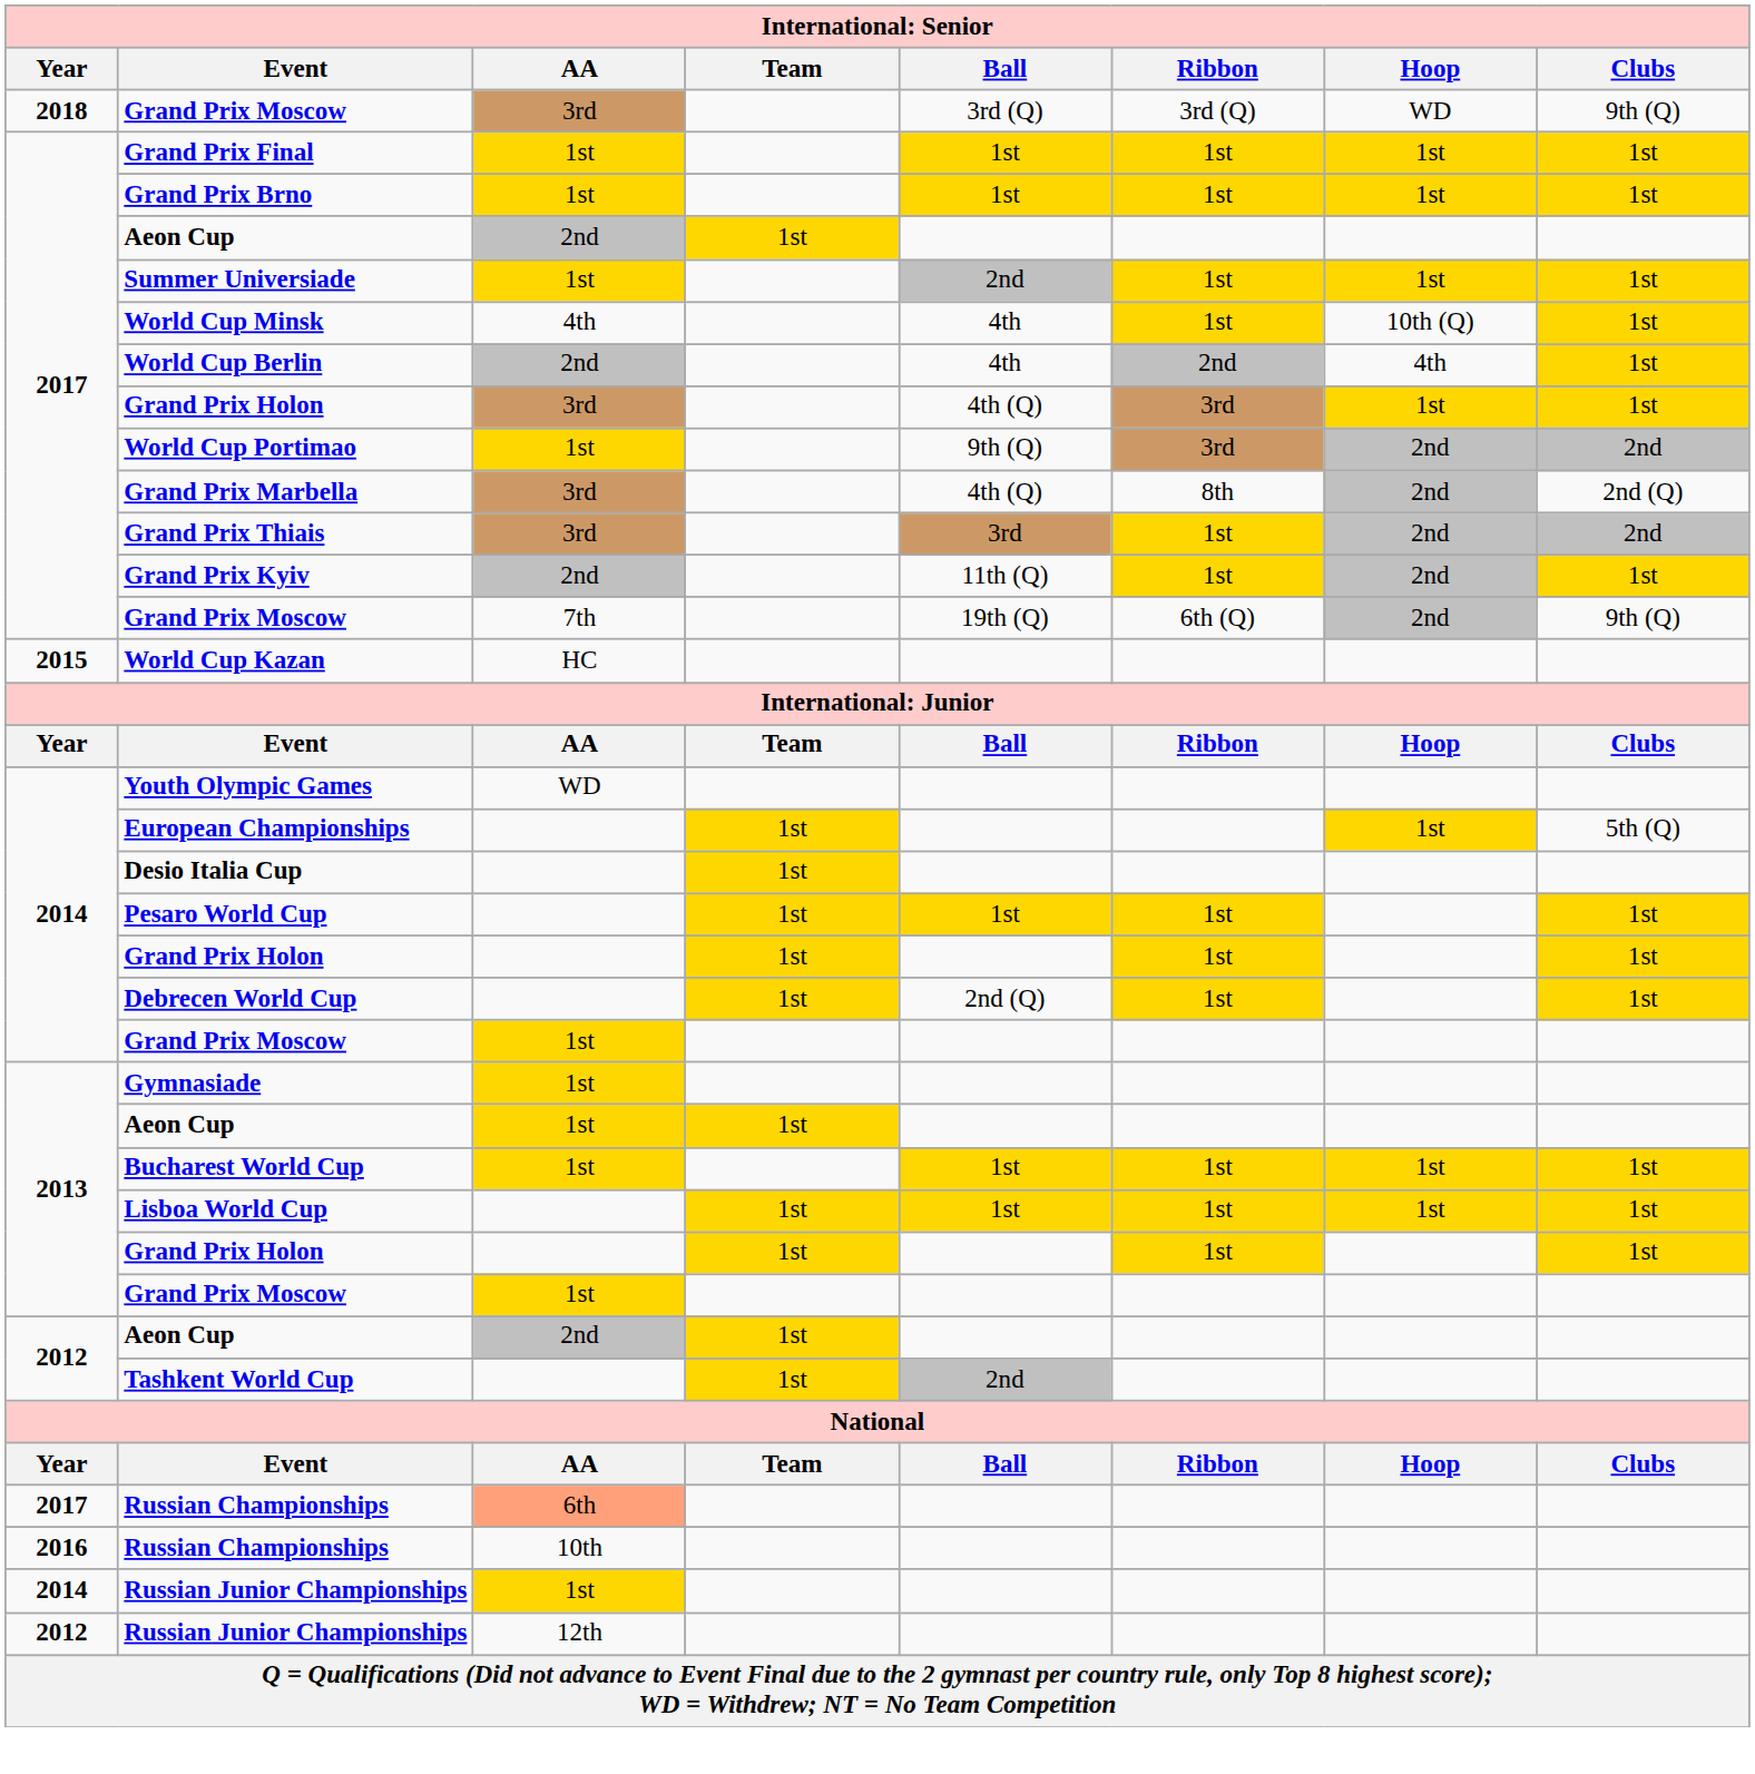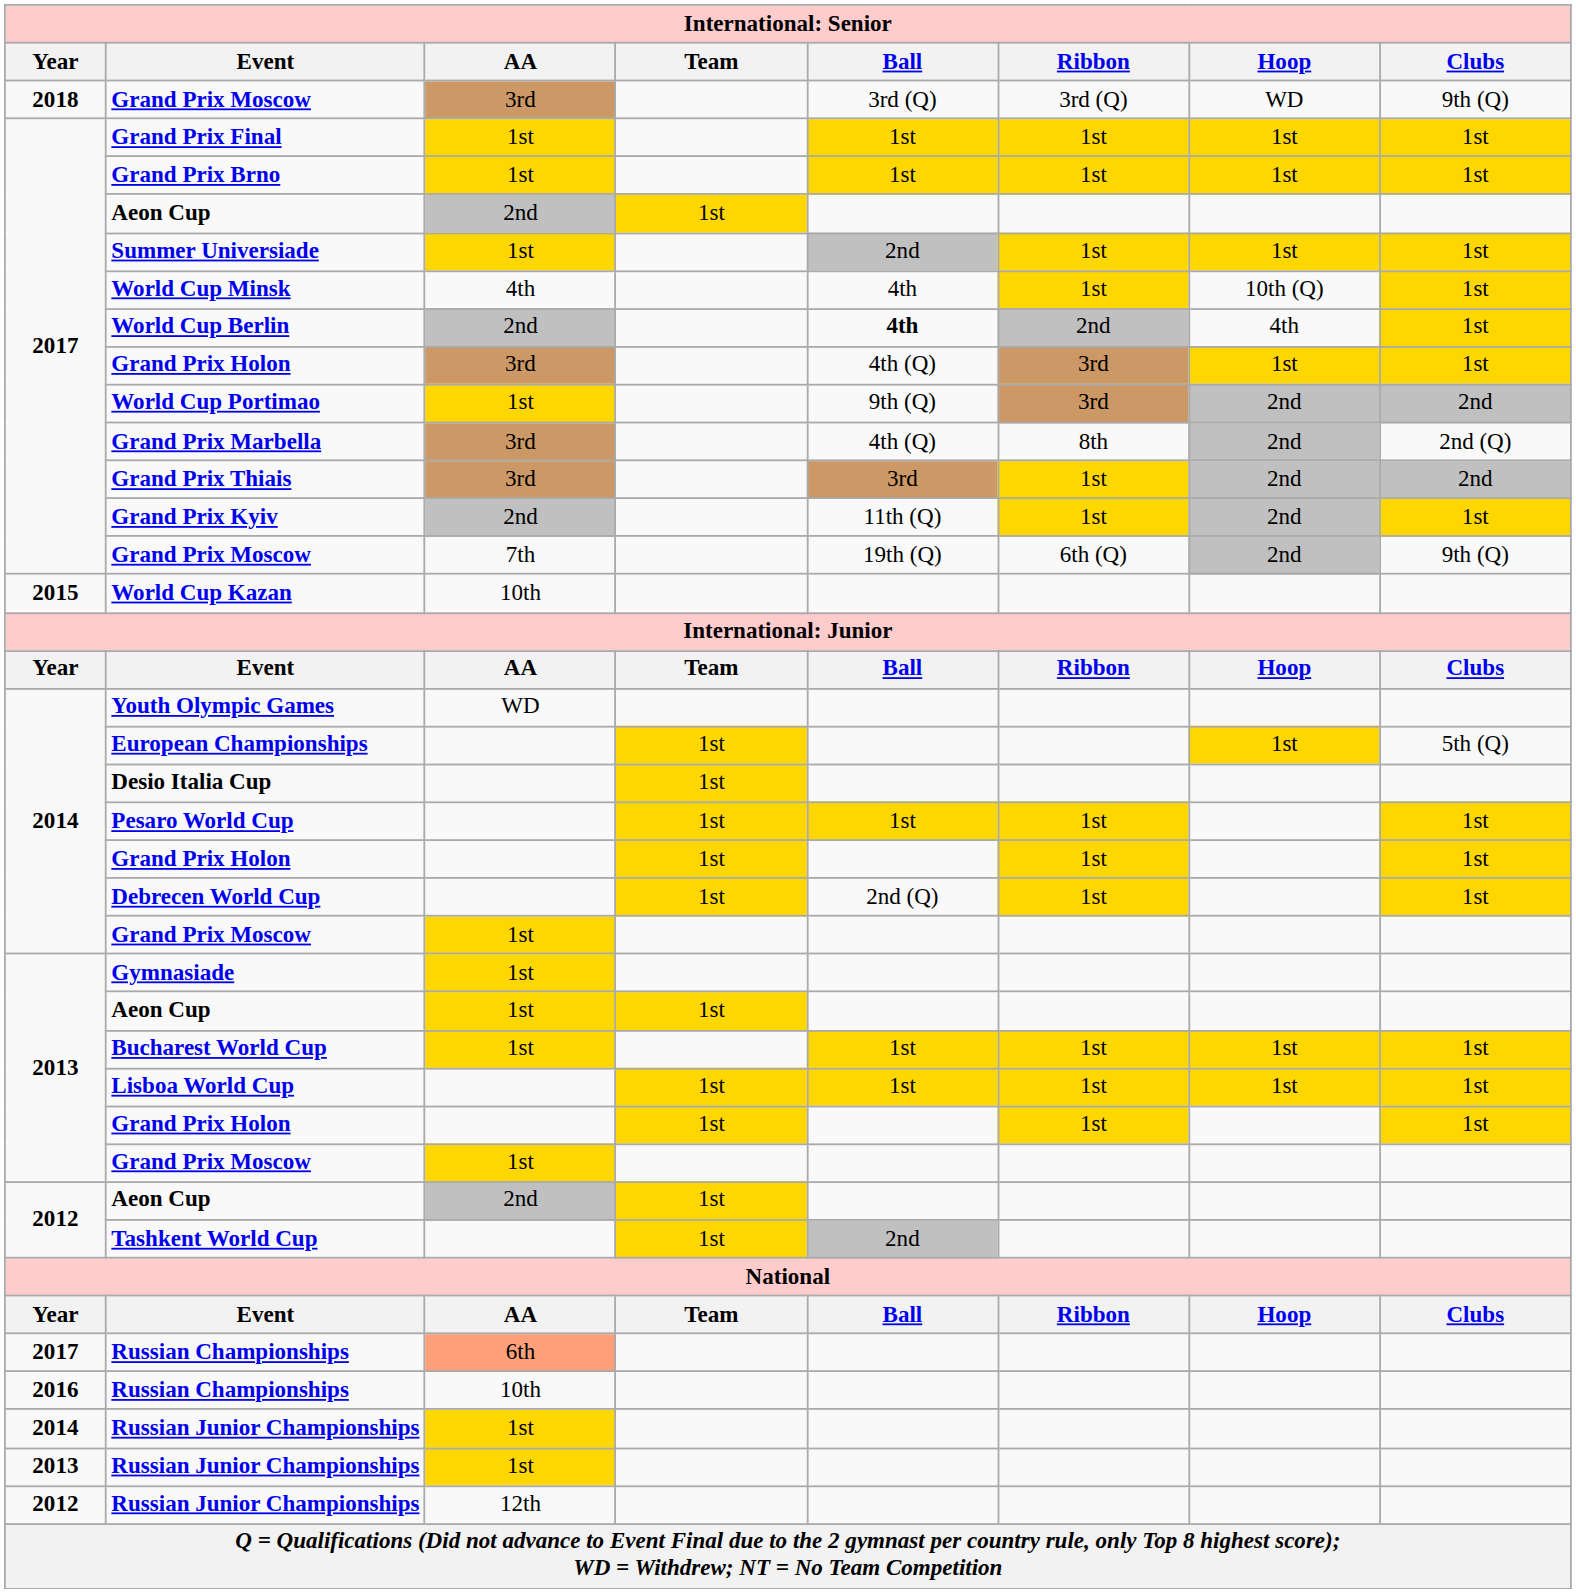 <table class="wikitable" style="text-align:center; font-size: 80%;">
 <tr>
 <th colspan="8" style="text-align:center; background:#fcc;"><strong>International: Senior</strong></th>
 </tr>
 <tr>
 <th>Year</th>
 <th>Event</th>
 <th style="width:100px;">AA</th>
 <th style="width:100px;">Team</th>
 <th style="width:100px;"><a href='#'>Ball</a></th>
 <th style="width:100px;"><a href='#'>Ribbon</a></th>
 <th style="width:100px;"><a href='#'>Hoop</a></th>
 <th style="width:100px;"><a href='#'>Clubs</a></th>
 </tr>
 <tr>
 <td rowspan="1" style="width:50px;"><strong>2018</strong></td>
 <td align=left><strong><a href='#'>Grand Prix Moscow</a></strong></td>
 <td style="background:#c96;">3rd</td>
 <td></td>
 <td>3rd (Q)</td>
 <td>3rd (Q)</td>
 <td>WD</td>
 <td>9th (Q)</td>
 </tr>
 <tr>
 <td rowspan="12" style="width:50px;"><strong>2017</strong></td>
 <td align=left><strong><a href='#'>Grand Prix Final</a></strong></td>
 <td bgcolor=gold>1st</td>
 <td></td>
 <td bgcolor=gold>1st</td>
 <td bgcolor=gold>1st</td>
 <td bgcolor=gold>1st</td>
 <td bgcolor=gold>1st</td>
 </tr>
 <tr>
 <td align=left><strong><a href='#'>Grand Prix Brno</a></strong></td>
 <td bgcolor=gold>1st</td>
 <td></td>
 <td bgcolor=gold>1st</td>
 <td bgcolor=gold>1st</td>
 <td bgcolor=gold>1st</td>
 <td bgcolor=gold>1st</td>
 </tr>
 <tr>
 <td align=left><strong>Aeon Cup</strong></td>
 <td style="background:silver;">2nd</td>
 <td bgcolor=gold>1st</td>
 <td></td>
 <td></td>
 <td></td>
 <td></td>
 </tr>
 <tr>
 <td align=left><strong><a href='#'>Summer Universiade</a></strong></td>
 <td bgcolor=gold>1st</td>
 <td></td>
 <td style="background:silver;">2nd</td>
 <td bgcolor=gold>1st</td>
 <td bgcolor=gold>1st</td>
 <td bgcolor=gold>1st</td>
 </tr>
 <tr>
 <td align=left><strong><a href='#'>World Cup Minsk</a></strong></td>
 <td>4th</td>
 <td></td>
 <td>4th</td>
 <td bgcolor=gold>1st</td>
 <td>10th (Q)</td>
 <td bgcolor=gold>1st</td>
 </tr>
 <tr>
 <td align=left><strong><a href='#'>World Cup Berlin</a></strong></td>
 <td style="background:silver;">2nd</td>
 <td></td>
-<td>4th</td>
+<td><strong>4th</strong></td>
 <td style="background:silver;">2nd</td>
 <td>4th</td>
 <td bgcolor=gold>1st</td>
 </tr>
 <tr>
 <td align=left><strong><a href='#'>Grand Prix Holon</a></strong></td>
 <td style="background:#c96;">3rd</td>
 <td></td>
 <td>4th (Q)</td>
 <td style="background:#c96;">3rd</td>
 <td bgcolor=gold>1st</td>
 <td bgcolor=gold>1st</td>
 </tr>
 <tr>
 <td align=left><strong><a href='#'>World Cup Portimao</a></strong></td>
 <td bgcolor=gold>1st</td>
 <td></td>
 <td>9th (Q)</td>
 <td style="background:#c96;">3rd</td>
 <td style="background:silver;">2nd</td>
 <td style="background:silver;">2nd</td>
 </tr>
 <tr>
 <td align=left><strong><a href='#'>Grand Prix Marbella</a></strong></td>
 <td style="background:#c96;">3rd</td>
 <td></td>
 <td>4th (Q)</td>
 <td>8th</td>
 <td style="background:silver;">2nd</td>
 <td>2nd (Q)</td>
 </tr>
 <tr>
 <td align=left><strong><a href='#'>Grand Prix Thiais</a></strong></td>
 <td style="background:#c96;">3rd</td>
 <td></td>
 <td style="background:#c96;">3rd</td>
 <td bgcolor=gold>1st</td>
 <td style="background:silver;">2nd</td>
 <td style="background:silver;">2nd</td>
 </tr>
 <tr>
 <td align=left><strong><a href='#'>Grand Prix Kyiv</a></strong></td>
 <td style="background:silver;">2nd</td>
 <td></td>
 <td>11th (Q)</td>
 <td bgcolor=gold>1st</td>
 <td style="background:silver;">2nd</td>
 <td bgcolor=gold>1st</td>
 </tr>
 <tr>
 <td align=left><strong><a href='#'>Grand Prix Moscow</a></strong></td>
 <td>7th</td>
 <td></td>
 <td>19th (Q)</td>
 <td>6th (Q)</td>
 <td style="background:silver;">2nd</td>
 <td>9th (Q)</td>
 </tr>
 <tr>
 <td style="width:50px;"><strong>2015</strong></td>
 <td align=left><strong><a href='#'>World Cup Kazan</a></strong></td>
-<td>HC</td>
+<td>10th</td>
 <td></td>
 <td></td>
 <td></td>
 <td></td>
 <td></td>
 </tr>
 <tr>
 <th colspan="8" style="text-align:center; background:#fcc;"><strong>International: Junior</strong></th>
 </tr>
 <tr>
 <th>Year</th>
 <th>Event</th>
 <th style="width:100px;">AA</th>
 <th style="width:100px;">Team</th>
 <th style="width:100px;"><a href='#'>Ball</a></th>
 <th style="width:100px;"><a href='#'>Ribbon</a></th>
 <th style="width:100px;"><a href='#'>Hoop</a></th>
 <th style="width:100px;"><a href='#'>Clubs</a></th>
 </tr>
 <tr>
 <td rowspan="7" style="width:50px;"><strong>2014</strong></td>
 <td align=left><strong><a href='#'>Youth Olympic Games</a></strong></td>
 <td>WD</td>
 <td></td>
 <td></td>
 <td></td>
 <td></td>
 <td></td>
 </tr>
 <tr>
 <td align=left><strong><a href='#'>European Championships</a></strong></td>
 <td></td>
 <td bgcolor=gold>1st</td>
 <td></td>
 <td></td>
 <td bgcolor=gold>1st</td>
 <td>5th (Q)</td>
 </tr>
 <tr>
 <td align=left><strong>Desio Italia Cup</strong></td>
 <td></td>
 <td bgcolor=gold>1st</td>
 <td></td>
 <td></td>
 <td></td>
 <td></td>
 </tr>
 <tr>
 <td align=left><strong><a href='#'>Pesaro World Cup</a></strong></td>
 <td></td>
 <td bgcolor=gold>1st</td>
 <td bgcolor=gold>1st</td>
 <td bgcolor=gold>1st</td>
 <td></td>
 <td bgcolor=gold>1st</td>
 </tr>
 <tr>
 <td align=left><strong><a href='#'>Grand Prix Holon</a></strong></td>
 <td></td>
 <td bgcolor=gold>1st</td>
 <td></td>
 <td bgcolor=gold>1st</td>
 <td></td>
 <td bgcolor=gold>1st</td>
 </tr>
 <tr>
 <td align=left><strong><a href='#'>Debrecen World Cup</a></strong></td>
 <td></td>
 <td bgcolor=gold>1st</td>
 <td>2nd (Q)</td>
 <td bgcolor=gold>1st</td>
 <td></td>
 <td bgcolor=gold>1st</td>
 </tr>
 <tr>
 <td align=left><strong><a href='#'>Grand Prix Moscow</a></strong></td>
 <td bgcolor=gold>1st</td>
 <td></td>
 <td></td>
 <td></td>
 <td></td>
 <td></td>
 </tr>
 <tr>
 <td rowspan="6" style="width:50px;"><strong>2013</strong></td>
 <td align=left><strong><a href='#'>Gymnasiade</a></strong></td>
 <td bgcolor=gold>1st</td>
 <td></td>
 <td></td>
 <td></td>
 <td></td>
 <td></td>
 </tr>
 <tr>
 <td align=left><strong>Aeon Cup</strong></td>
 <td bgcolor=gold>1st</td>
 <td bgcolor=gold>1st</td>
 <td></td>
 <td></td>
 <td></td>
 <td></td>
 </tr>
 <tr>
 <td align=left><strong><a href='#'>Bucharest World Cup</a></strong></td>
 <td bgcolor=gold>1st</td>
 <td></td>
 <td bgcolor=gold>1st</td>
 <td bgcolor=gold>1st</td>
 <td bgcolor=gold>1st</td>
 <td bgcolor=gold>1st</td>
 </tr>
 <tr>
 <td align=left><strong><a href='#'>Lisboa World Cup</a></strong></td>
 <td></td>
 <td bgcolor=gold>1st</td>
 <td bgcolor=gold>1st</td>
 <td bgcolor=gold>1st</td>
 <td bgcolor=gold>1st</td>
 <td bgcolor=gold>1st</td>
 </tr>
 <tr>
 <td align=left><strong><a href='#'>Grand Prix Holon</a></strong></td>
 <td></td>
 <td bgcolor=gold>1st</td>
 <td></td>
 <td bgcolor=gold>1st</td>
 <td></td>
 <td bgcolor=gold>1st</td>
 </tr>
 <tr>
 <td align=left><strong><a href='#'>Grand Prix Moscow</a></strong></td>
 <td bgcolor=gold>1st</td>
 <td></td>
 <td></td>
 <td></td>
 <td></td>
 <td></td>
 </tr>
 <tr>
 <td rowspan="2"><strong>2012</strong></td>
 <td align=left><strong>Aeon Cup</strong></td>
 <td style="background:silver;">2nd</td>
 <td bgcolor=gold>1st</td>
 <td></td>
 <td></td>
 <td></td>
 <td></td>
 </tr>
 <tr>
 <td align=left><strong><a href='#'>Tashkent World Cup</a></strong></td>
 <td></td>
 <td bgcolor=gold>1st</td>
 <td style="background:silver;">2nd</td>
 <td></td>
 <td></td>
 <td></td>
 </tr>
 <tr>
 <th colspan="8" style="text-align:center; background:#fcc;"><strong>National</strong></th>
 </tr>
 <tr>
 <th>Year</th>
 <th>Event</th>
 <th style="width:100px;">AA</th>
 <th style="width:100px;">Team</th>
 <th style="width:100px;"><a href='#'>Ball</a></th>
 <th style="width:100px;"><a href='#'>Ribbon</a></th>
 <th style="width:100px;"><a href='#'>Hoop</a></th>
 <th style="width:100px;"><a href='#'>Clubs</a></th>
 </tr>
 <tr>
 <td style="width:50px;"><strong>2017</strong></td>
 <td align=left><strong><a href='#'>Russian Championships</a></strong></td>
 <td style="background: lightsalmon;">6th</td>
 <td></td>
 <td></td>
 <td></td>
 <td></td>
 <td></td>
 </tr>
 <tr>
 <td style="width:50px;"><strong>2016</strong></td>
 <td align=left><strong><a href='#'>Russian Championships</a></strong></td>
 <td>10th</td>
 <td></td>
 <td></td>
 <td></td>
 <td></td>
 <td></td>
 </tr>
 <tr>
 <td style="width:50px;"><strong>2014</strong></td>
 <td align=left><strong><a href='#'>Russian Junior Championships</a></strong></td>
 <td bgcolor=gold>1st</td>
 <td></td>
 <td></td>
 <td></td>
 <td></td>
 <td></td>
 </tr>
 <tr>
+<td style="width:50px;"><strong>2013</strong></td>
+<td align=left><strong><a href='#'>Russian Junior Championships</a></strong></td>
+<td bgcolor=gold>1st</td>
+<td></td>
+<td></td>
+<td></td>
+<td></td>
+<td></td>
+</tr>
+<tr>
 <td style="width:50px;"><strong>2012</strong></td>
 <td align=left><strong><a href='#'>Russian Junior Championships</a></strong></td>
 <td>12th</td>
 <td></td>
 <td></td>
 <td></td>
 <td></td>
 <td></td>
 </tr>
 <tr>
 <th style="text-align:center;" colspan="8"><em>Q = Qualifications (Did not advance to Event Final due to the 2 gymnast per country rule, only Top 8 highest score);</em> <br> <em>WD = Withdrew;</em>  <em>NT = No Team Competition</em></th>
 </tr>
 </table>
